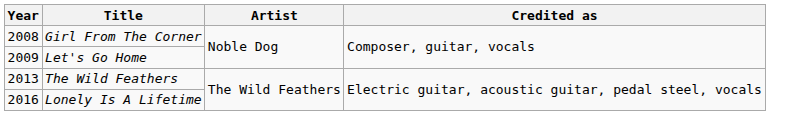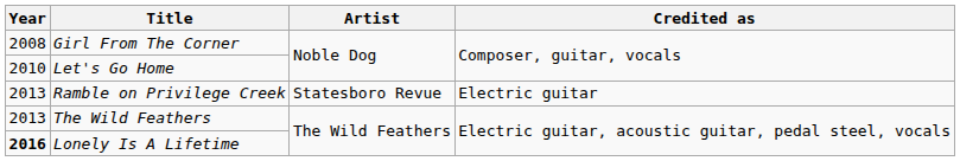 <table class="wikitable">
 <tr>
 <th>Year</th>
 <th>Title</th>
 <th>Artist</th>
 <th>Credited as</th>
 </tr>
 <tr>
 <td>2008</td>
 <td><em>Girl From The Corner</em></td>
 <td rowspan="2">Noble Dog</td>
 <td rowspan="2">Composer, guitar, vocals</td>
 </tr>
 <tr>
-<td>2009</td>
+<td>2010</td>
 <td><em>Let's Go Home</em></td>
+</tr>
+<tr>
+<td>2013</td>
+<td><em>Ramble on Privilege Creek</em></td>
+<td>Statesboro Revue</td>
+<td>Electric guitar</td>
 </tr>
 <tr>
 <td>2013</td>
 <td><em>The Wild Feathers</em></td>
 <td rowspan="2">The Wild Feathers</td>
 <td rowspan="2">Electric guitar, acoustic guitar, pedal steel, vocals</td>
 </tr>
 <tr>
-<td>2016</td>
+<td><strong>2016</strong></td>
 <td><em>Lonely Is A Lifetime</em></td>
 </tr>
 </table>
